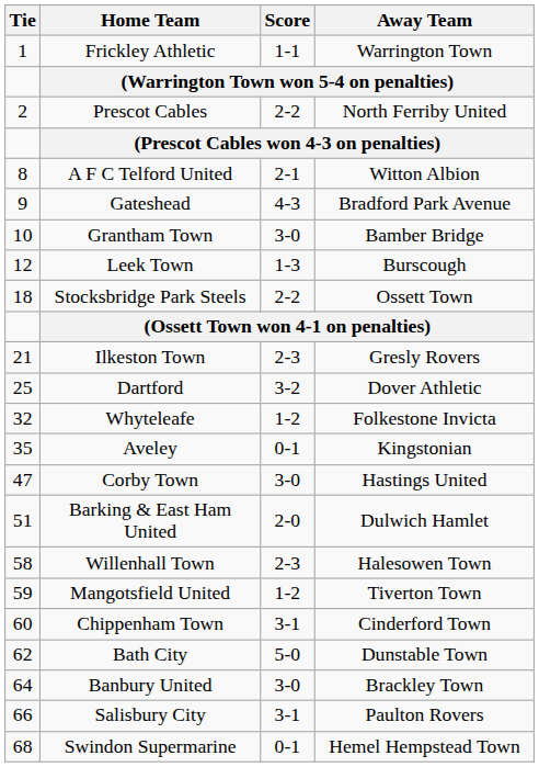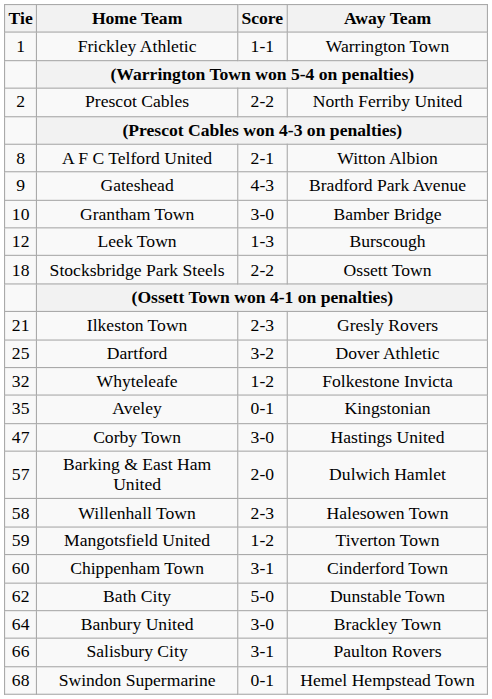 <table class="wikitable" style="text-align:center;">
 <tr>
 <th width=20>Tie</th>
 <th width=175>Home Team</th>
 <th width=20>Score</th>
 <th width=175>Away Team</th>
 </tr>
 <tr>
 <td>1</td>
 <td>Frickley Athletic</td>
 <td>1-1</td>
 <td>Warrington Town</td>
 </tr>
 <tr>
 <td></td>
 <th colspan="5">(Warrington Town won 5-4 on penalties)</th>
 </tr>
 <tr>
 <td>2</td>
 <td>Prescot Cables</td>
 <td>2-2</td>
 <td>North Ferriby United</td>
 </tr>
 <tr>
 <td></td>
 <th colspan="5">(Prescot Cables won 4-3 on penalties)</th>
 </tr>
 <tr>
 <td>8</td>
 <td>A F C Telford United</td>
 <td>2-1</td>
 <td>Witton Albion</td>
 </tr>
 <tr>
 <td>9</td>
 <td>Gateshead</td>
 <td>4-3</td>
 <td>Bradford Park Avenue</td>
 </tr>
 <tr>
 <td>10</td>
 <td>Grantham Town</td>
 <td>3-0</td>
 <td>Bamber Bridge</td>
 </tr>
 <tr>
 <td>12</td>
 <td>Leek Town</td>
 <td>1-3</td>
 <td>Burscough</td>
 </tr>
 <tr>
 <td>18</td>
 <td>Stocksbridge Park Steels</td>
 <td>2-2</td>
 <td>Ossett Town</td>
 </tr>
 <tr>
 <td></td>
 <th colspan="5">(Ossett Town won 4-1 on penalties)</th>
 </tr>
 <tr>
 <td>21</td>
 <td>Ilkeston Town</td>
 <td>2-3</td>
 <td>Gresly Rovers</td>
 </tr>
 <tr>
 <td>25</td>
 <td>Dartford</td>
 <td>3-2</td>
 <td>Dover Athletic</td>
 </tr>
 <tr>
 <td>32</td>
 <td>Whyteleafe</td>
 <td>1-2</td>
 <td>Folkestone Invicta</td>
 </tr>
 <tr>
 <td>35</td>
 <td>Aveley</td>
 <td>0-1</td>
 <td>Kingstonian</td>
 </tr>
 <tr>
 <td>47</td>
 <td>Corby Town</td>
 <td>3-0</td>
 <td>Hastings United</td>
 </tr>
 <tr>
-<td>51</td>
+<td>57</td>
 <td>Barking & East Ham United</td>
 <td>2-0</td>
 <td>Dulwich Hamlet</td>
 </tr>
 <tr>
 <td>58</td>
 <td>Willenhall Town</td>
 <td>2-3</td>
 <td>Halesowen Town</td>
 </tr>
 <tr>
 <td>59</td>
 <td>Mangotsfield United</td>
 <td>1-2</td>
 <td>Tiverton Town</td>
 </tr>
 <tr>
 <td>60</td>
 <td>Chippenham Town</td>
 <td>3-1</td>
 <td>Cinderford Town</td>
 </tr>
 <tr>
 <td>62</td>
 <td>Bath City</td>
 <td>5-0</td>
 <td>Dunstable Town</td>
 </tr>
 <tr>
 <td>64</td>
 <td>Banbury United</td>
 <td>3-0</td>
 <td>Brackley Town</td>
 </tr>
 <tr>
 <td>66</td>
 <td>Salisbury City</td>
 <td>3-1</td>
 <td>Paulton Rovers</td>
 </tr>
 <tr>
 <td>68</td>
 <td>Swindon Supermarine</td>
 <td>0-1</td>
 <td>Hemel Hempstead Town</td>
 </tr>
 </table>
